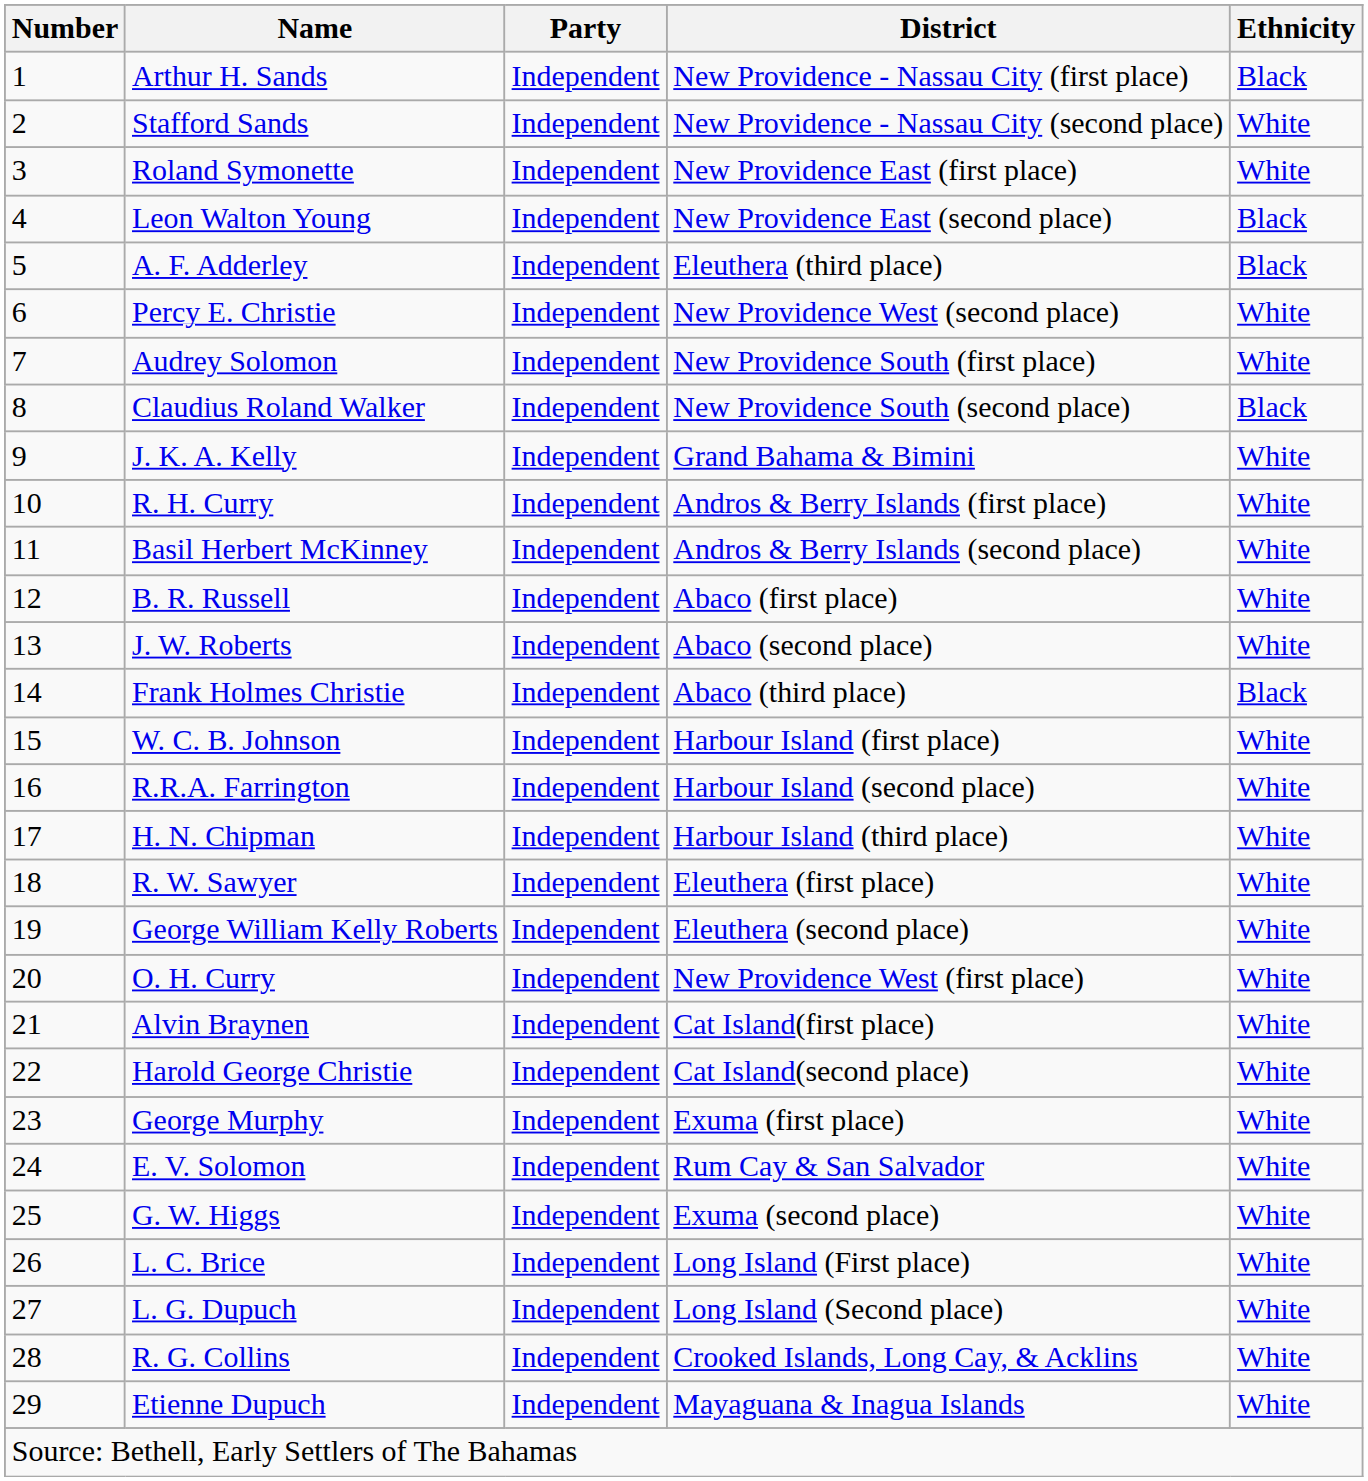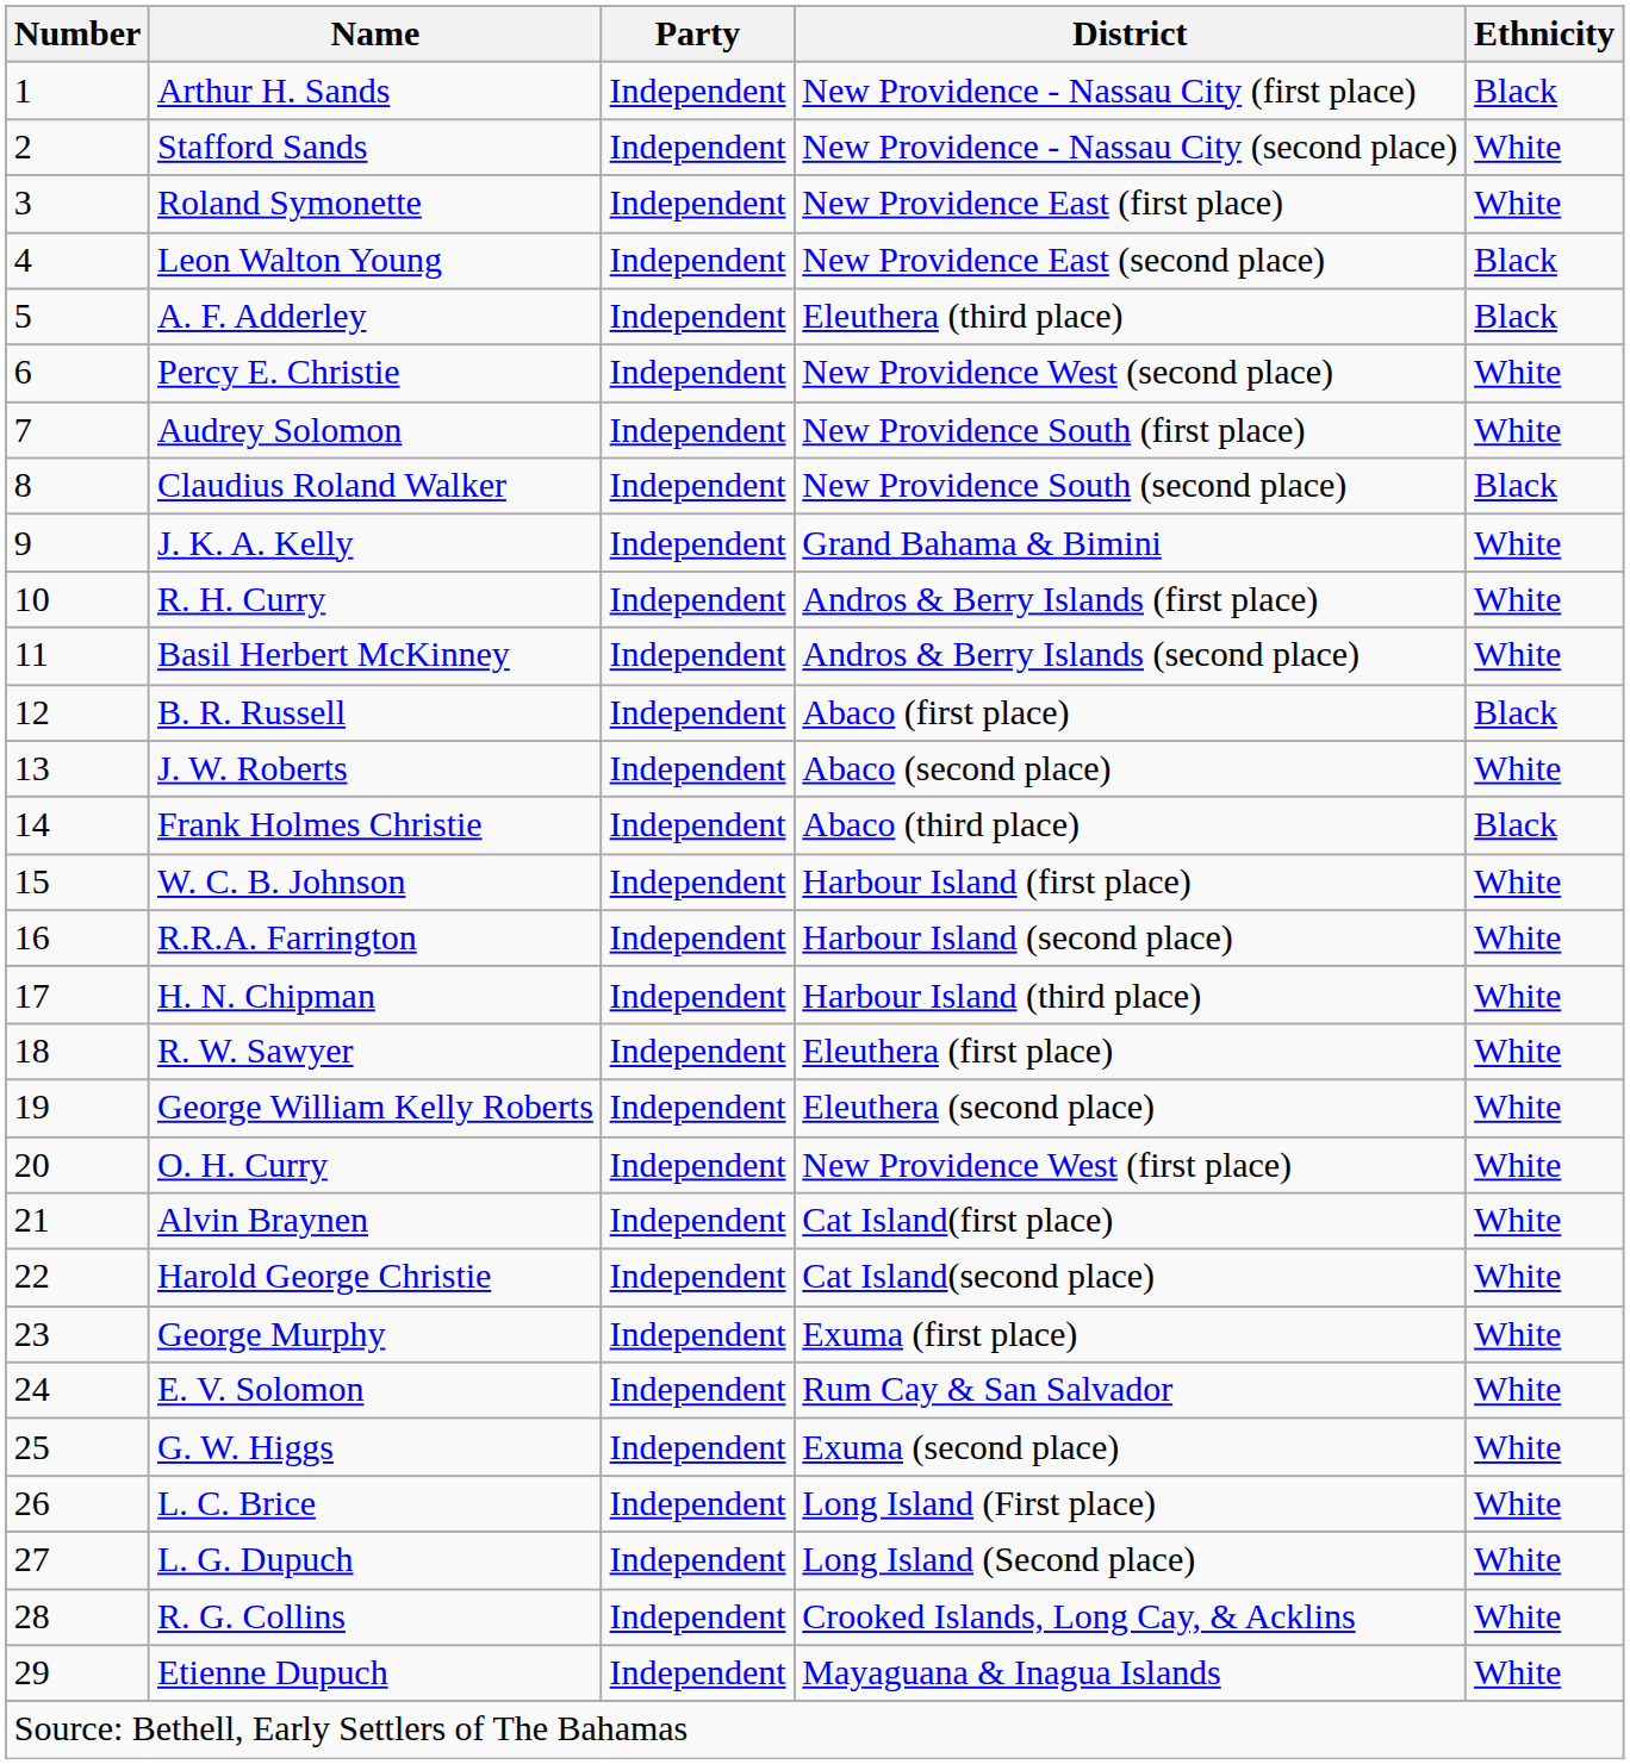 <table class="sortable wikitable">
 <tr>
 <th>Number</th>
 <th>Name</th>
 <th>Party</th>
 <th>District</th>
 <th>Ethnicity</th>
 </tr>
 <tr>
 <td>1</td>
 <td><a href='#'>Arthur H. Sands</a></td>
 <td><a href='#'>Independent</a></td>
 <td><a href='#'>New Providence - Nassau City</a> (first place)</td>
 <td><a href='#'>Black</a></td>
 </tr>
 <tr>
 <td>2</td>
 <td><a href='#'>Stafford Sands</a></td>
 <td><a href='#'>Independent</a></td>
 <td><a href='#'>New Providence - Nassau City</a> (second place)</td>
 <td><a href='#'>White</a></td>
 </tr>
 <tr>
 <td>3</td>
 <td><a href='#'>Roland Symonette</a></td>
 <td><a href='#'>Independent</a></td>
 <td><a href='#'>New Providence East</a> (first place)</td>
 <td><a href='#'>White</a></td>
 </tr>
 <tr>
 <td>4</td>
 <td><a href='#'>Leon Walton Young</a></td>
 <td><a href='#'>Independent</a></td>
 <td><a href='#'>New Providence East</a> (second place)</td>
 <td><a href='#'>Black</a></td>
 </tr>
 <tr>
 <td>5</td>
 <td><a href='#'>A. F. Adderley</a></td>
 <td><a href='#'>Independent</a></td>
 <td><a href='#'>Eleuthera</a> (third place)</td>
 <td><a href='#'>Black</a></td>
 </tr>
 <tr>
 <td>6</td>
 <td><a href='#'>Percy E. Christie</a></td>
 <td><a href='#'>Independent</a></td>
 <td><a href='#'>New Providence West</a> (second place)</td>
 <td><a href='#'>White</a></td>
 </tr>
 <tr>
 <td>7</td>
 <td><a href='#'>Audrey Solomon</a></td>
 <td><a href='#'>Independent</a></td>
 <td><a href='#'>New Providence South</a> (first place)</td>
 <td><a href='#'>White</a></td>
 </tr>
 <tr>
 <td>8</td>
 <td><a href='#'>Claudius Roland Walker</a></td>
 <td><a href='#'>Independent</a></td>
 <td><a href='#'>New Providence South</a> (second place)</td>
 <td><a href='#'>Black</a></td>
 </tr>
 <tr>
 <td>9</td>
 <td><a href='#'>J. K. A. Kelly</a></td>
 <td><a href='#'>Independent</a></td>
 <td><a href='#'>Grand Bahama & Bimini</a></td>
 <td><a href='#'>White</a></td>
 </tr>
 <tr>
 <td>10</td>
 <td><a href='#'>R. H. Curry</a></td>
 <td><a href='#'>Independent</a></td>
 <td><a href='#'>Andros & Berry Islands</a> (first place)</td>
 <td><a href='#'>White</a></td>
 </tr>
 <tr>
 <td>11</td>
 <td><a href='#'>Basil Herbert McKinney</a></td>
 <td><a href='#'>Independent</a></td>
 <td><a href='#'>Andros & Berry Islands</a> (second place)</td>
 <td><a href='#'>White</a></td>
 </tr>
 <tr>
 <td>12</td>
 <td><a href='#'>B. R. Russell</a></td>
 <td><a href='#'>Independent</a></td>
 <td><a href='#'>Abaco</a> (first place)</td>
-<td><a href='#'>White</a></td>
+<td><a href='#'>Black</a></td>
 </tr>
 <tr>
 <td>13</td>
 <td><a href='#'>J. W. Roberts</a></td>
 <td><a href='#'>Independent</a></td>
 <td><a href='#'>Abaco</a> (second place)</td>
 <td><a href='#'>White</a></td>
 </tr>
 <tr>
 <td>14</td>
 <td><a href='#'>Frank Holmes Christie</a></td>
 <td><a href='#'>Independent</a></td>
 <td><a href='#'>Abaco</a> (third place)</td>
 <td><a href='#'>Black</a></td>
 </tr>
 <tr>
 <td>15</td>
 <td><a href='#'>W. C. B. Johnson</a></td>
 <td><a href='#'>Independent</a></td>
 <td><a href='#'>Harbour Island</a> (first place)</td>
 <td><a href='#'>White</a></td>
 </tr>
 <tr>
 <td>16</td>
 <td><a href='#'>R.R.A. Farrington</a></td>
 <td><a href='#'>Independent</a></td>
 <td><a href='#'>Harbour Island</a> (second place)</td>
 <td><a href='#'>White</a></td>
 </tr>
 <tr>
 <td>17</td>
 <td><a href='#'>H. N. Chipman</a></td>
 <td><a href='#'>Independent</a></td>
 <td><a href='#'>Harbour Island</a> (third place)</td>
 <td><a href='#'>White</a></td>
 </tr>
 <tr>
 <td>18</td>
 <td><a href='#'>R. W. Sawyer</a></td>
 <td><a href='#'>Independent</a></td>
 <td><a href='#'>Eleuthera</a> (first place)</td>
 <td><a href='#'>White</a></td>
 </tr>
 <tr>
 <td>19</td>
 <td><a href='#'>George William Kelly Roberts</a></td>
 <td><a href='#'>Independent</a></td>
 <td><a href='#'>Eleuthera</a> (second place)</td>
 <td><a href='#'>White</a></td>
 </tr>
 <tr>
 <td>20</td>
 <td><a href='#'>O. H. Curry</a></td>
 <td><a href='#'>Independent</a></td>
 <td><a href='#'>New Providence West</a> (first place)</td>
 <td><a href='#'>White</a></td>
 </tr>
 <tr>
 <td>21</td>
 <td><a href='#'>Alvin Braynen</a></td>
 <td><a href='#'>Independent</a></td>
 <td><a href='#'>Cat Island</a>(first place)</td>
 <td><a href='#'>White</a></td>
 </tr>
 <tr>
 <td>22</td>
 <td><a href='#'>Harold George Christie</a></td>
 <td><a href='#'>Independent</a></td>
 <td><a href='#'>Cat Island</a>(second place)</td>
 <td><a href='#'>White</a></td>
 </tr>
 <tr>
 <td>23</td>
 <td><a href='#'>George Murphy</a></td>
 <td><a href='#'>Independent</a></td>
 <td><a href='#'>Exuma</a> (first place)</td>
 <td><a href='#'>White</a></td>
 </tr>
 <tr>
 <td>24</td>
 <td><a href='#'>E. V. Solomon</a></td>
 <td><a href='#'>Independent</a></td>
 <td><a href='#'>Rum Cay & San Salvador</a></td>
 <td><a href='#'>White</a></td>
 </tr>
 <tr>
 <td>25</td>
 <td><a href='#'>G. W. Higgs</a></td>
 <td><a href='#'>Independent</a></td>
 <td><a href='#'>Exuma</a> (second place)</td>
 <td><a href='#'>White</a></td>
 </tr>
 <tr>
 <td>26</td>
 <td><a href='#'>L. C. Brice</a></td>
 <td><a href='#'>Independent</a></td>
 <td><a href='#'>Long Island</a> (First place)</td>
 <td><a href='#'>White</a></td>
 </tr>
 <tr>
 <td>27</td>
 <td><a href='#'>L. G. Dupuch</a></td>
 <td><a href='#'>Independent</a></td>
 <td><a href='#'>Long Island</a> (Second place)</td>
 <td><a href='#'>White</a></td>
 </tr>
 <tr>
 <td>28</td>
 <td><a href='#'>R. G. Collins</a></td>
 <td><a href='#'>Independent</a></td>
 <td><a href='#'>Crooked Islands, Long Cay, & Acklins</a></td>
 <td><a href='#'>White</a></td>
 </tr>
 <tr>
 <td>29</td>
 <td><a href='#'>Etienne Dupuch</a></td>
 <td><a href='#'>Independent</a></td>
 <td><a href='#'>Mayaguana & Inagua Islands</a></td>
 <td><a href='#'>White</a></td>
 </tr>
 <tr>
 <td align=left colspan=5>Source: Bethell, Early Settlers of The Bahamas</td>
 </tr>
 </table>
